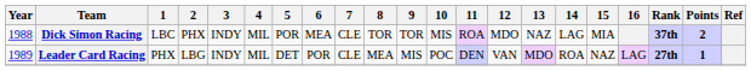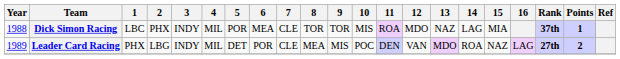 <table class="wikitable" style="text-align:center; font-size:85%">
 <tr>
 <th>Year</th>
 <th>Team</th>
 <th>1</th>
 <th>2</th>
 <th>3</th>
 <th>4</th>
 <th>5</th>
 <th>6</th>
 <th>7</th>
 <th>8</th>
 <th>9</th>
 <th>10</th>
 <th>11</th>
 <th>12</th>
 <th>13</th>
 <th>14</th>
 <th>15</th>
 <th>16</th>
 <th>Rank</th>
 <th>Points</th>
 <th>Ref</th>
 </tr>
 <tr>
 <td><a href='#'>1988</a></td>
 <th nowrap><a href='#'>Dick Simon Racing</a></th>
 <td>LBC</td>
 <td>PHX</td>
 <td>INDY</td>
 <td>MIL</td>
 <td>POR</td>
 <td>MEA</td>
 <td>CLE</td>
 <td>TOR</td>
 <td>TOR</td>
 <td>MIS</td>
 <td style="background:#EFCFFF;">ROA<br></td>
 <td>MDO</td>
 <td>NAZ</td>
 <td>LAG</td>
 <td>MIA</td>
 <th></th>
 <td style="background:#CFCFFF;"><strong>37th</strong></td>
-<td style="background:#CFCFFF;"><strong>2</strong></td>
+<td style="background:#CFCFFF;"><strong>1</strong></td>
 <th></th>
 </tr>
 <tr>
 <td><a href='#'>1989</a></td>
 <th nowrap><a href='#'>Leader Card Racing</a></th>
 <td>PHX</td>
 <td>LBG</td>
 <td>INDY</td>
 <td>MIL</td>
 <td>DET</td>
 <td>POR</td>
 <td>CLE</td>
 <td>MEA</td>
 <td>MIS</td>
 <td>POC</td>
 <td style="background:#cfcfff;">DEN<br></td>
 <td>VAN</td>
 <td style="background:#EFCFFF;">MDO<br></td>
 <td>ROA</td>
 <td>NAZ</td>
 <td style="background:#EFCFFF;">LAG<br></td>
 <td style="background:#CFCFFF;"><strong>27th</strong></td>
-<td style="background:#CFCFFF;"><strong>1</strong></td>
+<td style="background:#CFCFFF;"><strong>2</strong></td>
 <th></th>
 </tr>
 <tr>
 </tr>
 </table>
